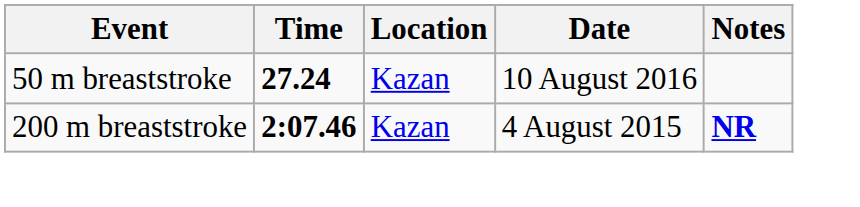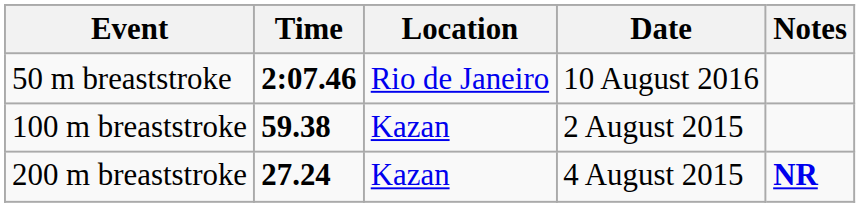 <table class="wikitable">
 <tr>
 <th>Event</th>
 <th>Time</th>
 <th>Location</th>
 <th>Date</th>
 <th>Notes</th>
 </tr>
 <tr>
 <td>50 m breaststroke</td>
-<td><strong>27.24</strong></td>
-<td><a href='#'>Kazan</a></td>
+<td><strong>2:07.46</strong></td>
+<td><a href='#'>Rio de Janeiro</a></td>
 <td>10 August 2016</td>
 <td></td>
 </tr>
 <tr>
+<td>100 m breaststroke</td>
+<td><strong>59.38</strong></td>
+<td><a href='#'>Kazan</a></td>
+<td>2 August 2015</td>
+<td></td>
+</tr>
+<tr>
 <td>200 m breaststroke</td>
-<td><strong>2:07.46</strong></td>
+<td><strong>27.24</strong></td>
 <td><a href='#'>Kazan</a></td>
 <td>4 August 2015</td>
 <td><strong><a href='#'>NR</a></strong></td>
 </tr>
 </table>
